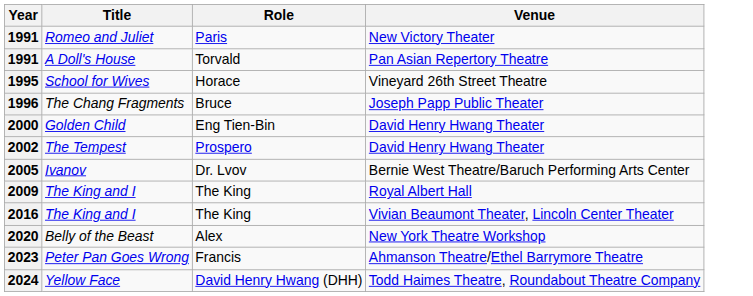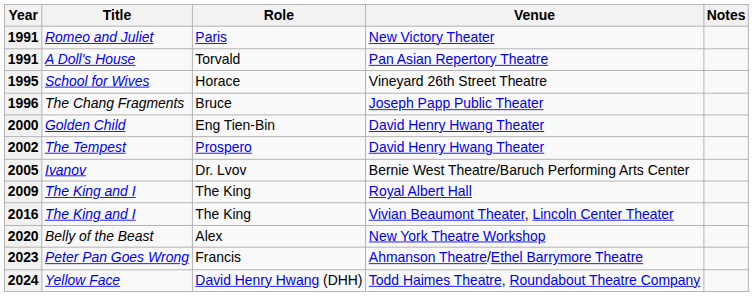 <table class="wikitable plainrowheaders sortable">
 <tr>
 <th scope="col">Year</th>
 <th scope="col">Title</th>
 <th scope="col">Role</th>
 <th scope="col">Venue</th>
+<th class="unsortable">Notes</th>
 </tr>
 <tr>
 <th scope="row">1991</th>
 <td><em><a href='#'>Romeo and Juliet</a></em></td>
 <td><a href='#'>Paris</a></td>
 <td><a href='#'>New Victory Theater</a></td>
+<td></td>
 </tr>
 <tr>
 <th scope="row">1991</th>
 <td><em><a href='#'>A Doll's House</a></em></td>
 <td>Torvald</td>
 <td><a href='#'>Pan Asian Repertory Theatre</a></td>
+<td></td>
 </tr>
 <tr>
 <th scope="row">1995</th>
 <td><em><a href='#'>School for Wives</a></em></td>
 <td>Horace</td>
 <td>Vineyard 26th Street Theatre</td>
+<td></td>
 </tr>
 <tr>
 <th scope="row">1996</th>
 <td><em>The Chang Fragments</em></td>
 <td>Bruce</td>
 <td><a href='#'>Joseph Papp Public Theater</a></td>
+<td></td>
 </tr>
 <tr>
 <th scope="row">2000</th>
 <td><em><a href='#'>Golden Child</a></em></td>
 <td>Eng Tien-Bin</td>
 <td><a href='#'>David Henry Hwang Theater</a></td>
+<td></td>
 </tr>
 <tr>
 <th scope="row">2002</th>
 <td><em><a href='#'>The Tempest</a></em></td>
 <td><a href='#'>Prospero</a></td>
 <td><a href='#'>David Henry Hwang Theater</a></td>
+<td></td>
 </tr>
 <tr>
 <th scope="row">2005</th>
 <td><em><a href='#'>Ivanov</a></em></td>
 <td>Dr. Lvov</td>
 <td>Bernie West Theatre/Baruch Performing Arts Center</td>
+<td></td>
 </tr>
 <tr>
 <th scope="row">2009</th>
 <td><em><a href='#'>The King and I</a></em></td>
 <td>The King</td>
 <td><a href='#'>Royal Albert Hall</a></td>
+<td></td>
 </tr>
 <tr>
 <th scope="row">2016</th>
 <td><em><a href='#'>The King and I</a></em></td>
 <td>The King</td>
 <td><a href='#'>Vivian Beaumont Theater</a>, <a href='#'>Lincoln Center Theater</a></td>
+<td></td>
 </tr>
 <tr>
 <th scope="row">2020</th>
 <td><em>Belly of the Beast</em></td>
 <td>Alex</td>
 <td><a href='#'>New York Theatre Workshop</a></td>
+<td></td>
 </tr>
 <tr>
 <th scope="row">2023</th>
 <td><em><a href='#'>Peter Pan Goes Wrong</a></em></td>
 <td>Francis</td>
 <td><a href='#'>Ahmanson Theatre</a>/<a href='#'>Ethel Barrymore Theatre</a></td>
+<td></td>
 </tr>
 <tr>
 <th scope="row">2024</th>
 <td><em><a href='#'>Yellow Face</a></em></td>
 <td><a href='#'>David Henry Hwang</a> (DHH)</td>
 <td><a href='#'>Todd Haimes Theatre</a>, <a href='#'>Roundabout Theatre Company</a></td>
+<td></td>
 </tr>
 </table>
